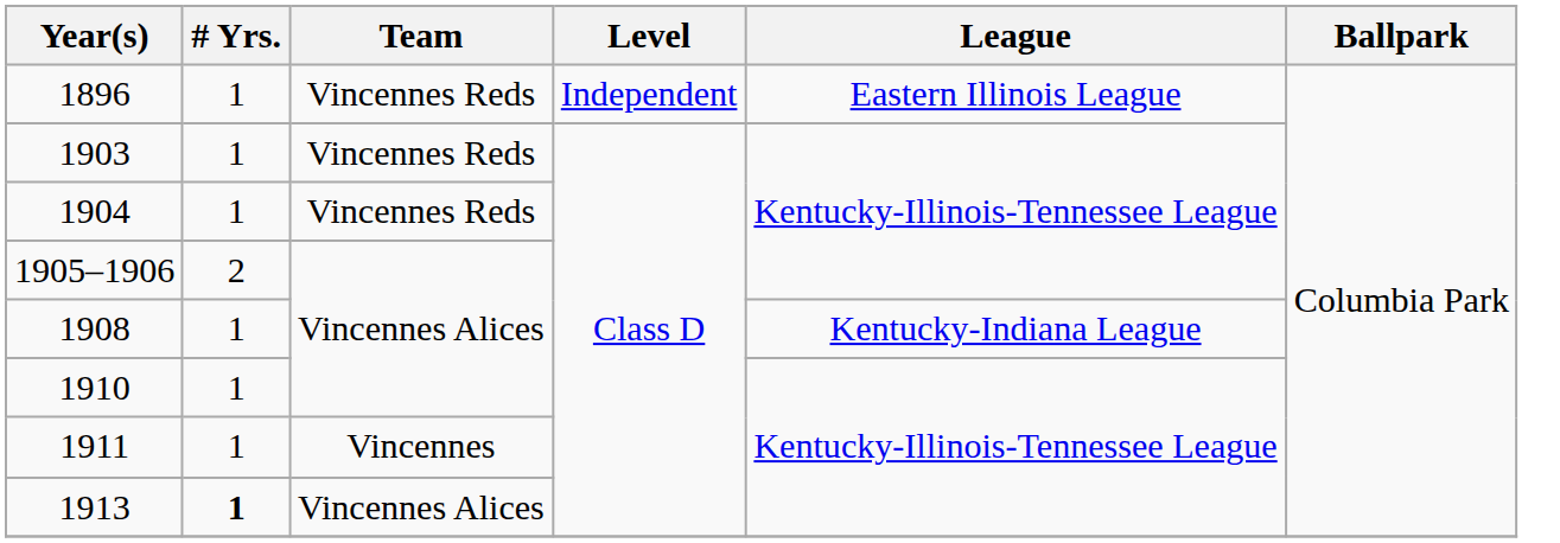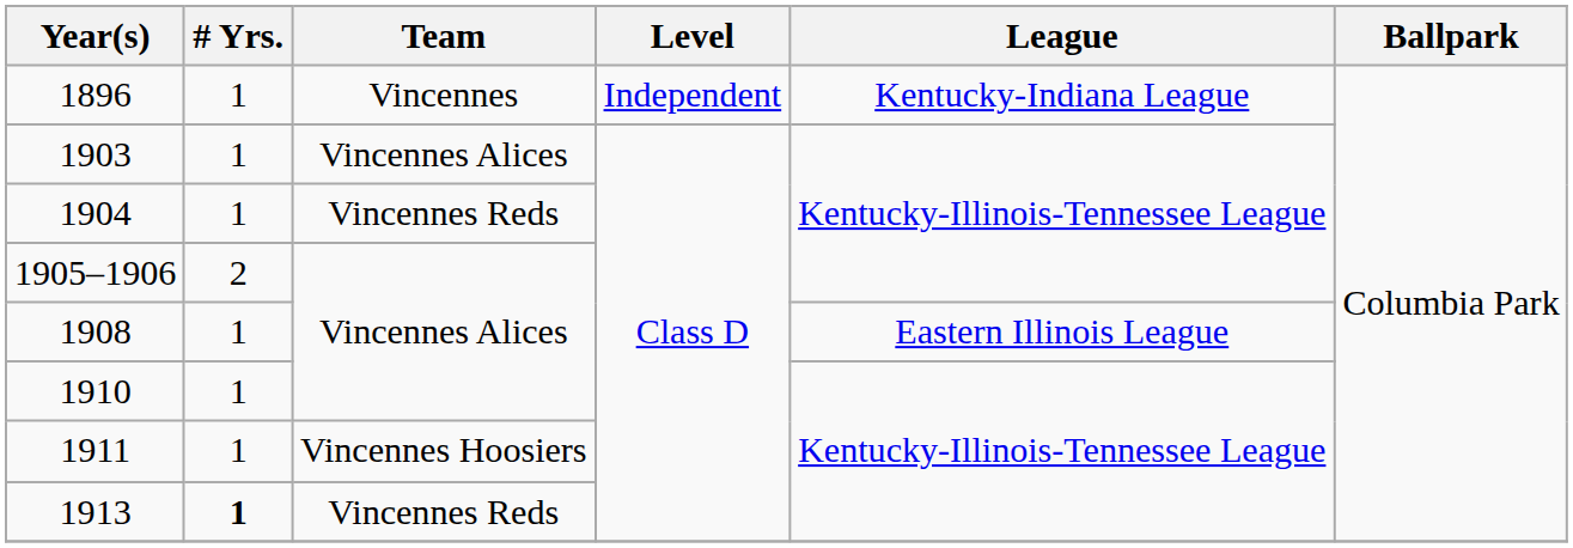 <table class="wikitable" style="text-align:center; font-size: 95%;">
 <tr>
 <th>Year(s)</th>
 <th># Yrs.</th>
 <th>Team</th>
 <th>Level</th>
 <th>League</th>
 <th>Ballpark</th>
 </tr>
 <tr>
 <td>1896</td>
 <td>1</td>
-<td>Vincennes Reds</td>
+<td>Vincennes</td>
 <td><a href='#'>Independent</a></td>
-<td><a href='#'>Eastern Illinois League</a></td>
+<td><a href='#'>Kentucky-Indiana League</a></td>
 <td rowspan=8>Columbia Park</td>
 </tr>
 <tr>
 <td>1903</td>
 <td>1</td>
-<td>Vincennes Reds</td>
+<td>Vincennes Alices</td>
 <td rowspan=7><a href='#'>Class D</a></td>
 <td rowspan=3><a href='#'>Kentucky-Illinois-Tennessee League</a></td>
 </tr>
 <tr>
 <td>1904</td>
 <td>1</td>
 <td>Vincennes Reds</td>
 </tr>
 <tr>
 <td>1905–1906</td>
 <td>2</td>
 <td rowspan=3>Vincennes Alices</td>
 </tr>
 <tr>
 <td>1908</td>
 <td>1</td>
-<td><a href='#'>Kentucky-Indiana League</a></td>
+<td><a href='#'>Eastern Illinois League</a></td>
 </tr>
 <tr>
 <td>1910</td>
 <td>1</td>
 <td rowspan=3><a href='#'>Kentucky-Illinois-Tennessee League</a></td>
 </tr>
 <tr>
 <td>1911</td>
 <td>1</td>
-<td>Vincennes</td>
+<td>Vincennes Hoosiers</td>
 </tr>
 <tr>
 <td>1913</td>
 <td><strong>1</strong></td>
-<td>Vincennes Alices</td>
+<td>Vincennes Reds</td>
 </tr>
 <tr>
 </tr>
 </table>
